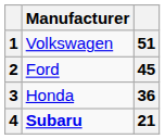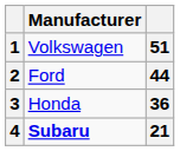 <table class="wikitable" style="font-size: 85%;; text-align:center;">
 <tr valign="top">
 <th></th>
 <th>Manufacturer</th>
 <th></th>
 </tr>
 <tr>
 <th>1</th>
 <td align=left> <a href='#'>Volkswagen</a></td>
 <th>51</th>
 </tr>
 <tr>
 <th>2</th>
 <td align=left> <a href='#'>Ford</a></td>
-<th>45</th>
+<th>44</th>
 </tr>
 <tr>
 <th>3</th>
 <td align=left> <a href='#'>Honda</a></td>
 <th>36</th>
 </tr>
 <tr>
 <th>4</th>
 <td align=left><strong> <a href='#'>Subaru</a></strong></td>
 <th>21</th>
 </tr>
 </table>
